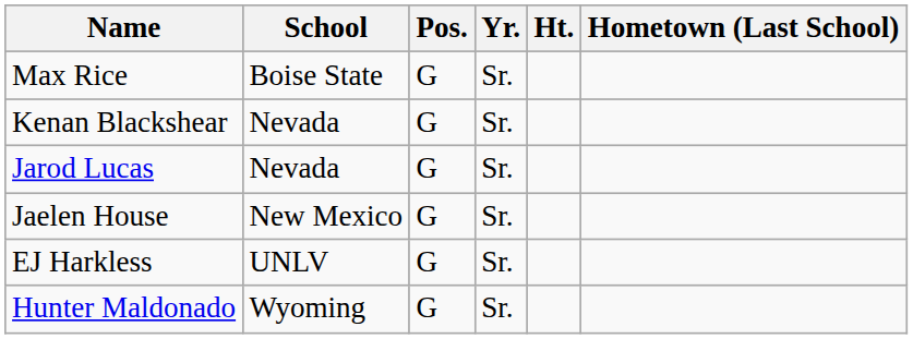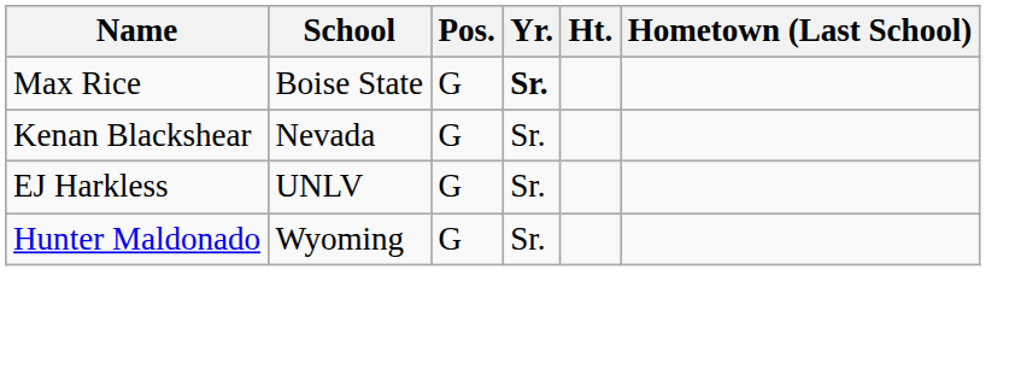 <table class="wikitable">
 <tr>
 <th>Name</th>
 <th>School</th>
 <th>Pos.</th>
 <th>Yr.</th>
 <th>Ht.</th>
 <th>Hometown (Last School)</th>
 </tr>
 <tr>
 <td>Max Rice</td>
 <td>Boise State</td>
 <td>G</td>
-<td>Sr.</td>
+<td><strong>Sr.</strong></td>
 <td></td>
 <td></td>
 </tr>
 <tr>
 <td>Kenan Blackshear</td>
 <td>Nevada</td>
-<td>G</td>
-<td>Sr.</td>
-<td></td>
-<td></td>
-</tr>
-<tr>
-<td><a href='#'>Jarod Lucas</a></td>
-<td>Nevada</td>
-<td>G</td>
-<td>Sr.</td>
-<td></td>
-<td></td>
-</tr>
-<tr>
-<td>Jaelen House</td>
-<td>New Mexico</td>
 <td>G</td>
 <td>Sr.</td>
 <td></td>
 <td></td>
 </tr>
 <tr>
 <td>EJ Harkless</td>
 <td>UNLV</td>
 <td>G</td>
 <td>Sr.</td>
 <td></td>
 <td></td>
 </tr>
 <tr>
 <td><a href='#'>Hunter Maldonado</a></td>
 <td>Wyoming</td>
 <td>G</td>
 <td>Sr.</td>
 <td></td>
 <td></td>
 </tr>
 </table>
